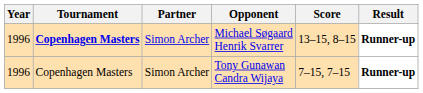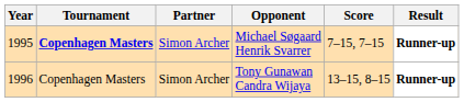 <table class="sortable wikitable" style="font-size: 90%;">
 <tr>
 <th>Year</th>
 <th>Tournament</th>
 <th>Partner</th>
 <th>Opponent</th>
 <th>Score</th>
 <th>Result</th>
 </tr>
 <tr style="background:#FFE0AF">
-<td align="center">1996</td>
+<td align="center">1995</td>
 <td><strong><a href='#'>Copenhagen Masters</a></strong></td>
 <td> <a href='#'>Simon Archer</a></td>
 <td> <a href='#'>Michael Søgaard</a><br> <a href='#'>Henrik Svarrer</a></td>
-<td>13–15, 8–15</td>
+<td>7–15, 7–15</td>
 <td style="text-align:left; background:white"> <strong>Runner-up</strong></td>
 </tr>
 <tr style="background:#FFE0AF">
 <td align="center">1996</td>
 <td>Copenhagen Masters</td>
 <td> Simon Archer</td>
 <td> <a href='#'>Tony Gunawan</a><br> <a href='#'>Candra Wijaya</a></td>
-<td>7–15, 7–15</td>
+<td>13–15, 8–15</td>
 <td style="text-align:left; background:white"> <strong>Runner-up</strong></td>
 </tr>
 </table>
